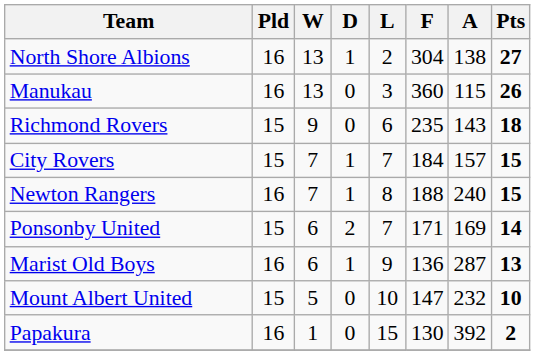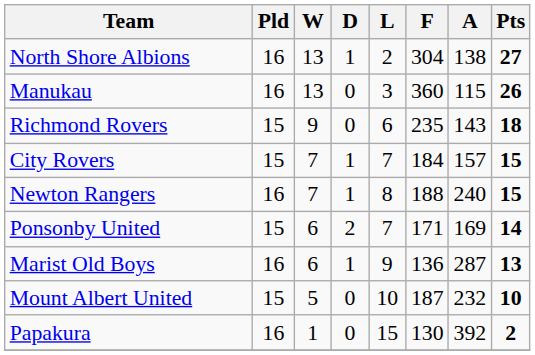 <table class="wikitable" style="text-align:center;">
 <tr>
 <th width=175>Team</th>
 <th width=20 abbr="Played">Pld</th>
 <th width=20 abbr="Won">W</th>
 <th width=20 abbr="Drawn">D</th>
 <th width=20 abbr="Lost">L</th>
 <th width=20 abbr="For">F</th>
 <th width=20 abbr="Against">A</th>
 <th width=20 abbr="Points">Pts</th>
 </tr>
 <tr>
 <td style="text-align:left;"><a href='#'>North Shore Albions</a></td>
 <td>16</td>
 <td>13</td>
 <td>1</td>
 <td>2</td>
 <td>304</td>
 <td>138</td>
 <td><strong>27</strong></td>
 </tr>
 <tr>
 <td style="text-align:left;"><a href='#'>Manukau</a></td>
 <td>16</td>
 <td>13</td>
 <td>0</td>
 <td>3</td>
 <td>360</td>
 <td>115</td>
 <td><strong>26</strong></td>
 </tr>
 <tr>
 <td style="text-align:left;"><a href='#'>Richmond Rovers</a></td>
 <td>15</td>
 <td>9</td>
 <td>0</td>
 <td>6</td>
 <td>235</td>
 <td>143</td>
 <td><strong>18</strong></td>
 </tr>
 <tr>
 <td style="text-align:left;"><a href='#'>City Rovers</a></td>
 <td>15</td>
 <td>7</td>
 <td>1</td>
 <td>7</td>
 <td>184</td>
 <td>157</td>
 <td><strong>15</strong></td>
 </tr>
 <tr>
 <td style="text-align:left;"><a href='#'>Newton Rangers</a></td>
 <td>16</td>
 <td>7</td>
 <td>1</td>
 <td>8</td>
 <td>188</td>
 <td>240</td>
 <td><strong>15</strong></td>
 </tr>
 <tr>
 <td style="text-align:left;"><a href='#'>Ponsonby United</a></td>
 <td>15</td>
 <td>6</td>
 <td>2</td>
 <td>7</td>
 <td>171</td>
 <td>169</td>
 <td><strong>14</strong></td>
 </tr>
 <tr>
 <td style="text-align:left;"><a href='#'>Marist Old Boys</a></td>
 <td>16</td>
 <td>6</td>
 <td>1</td>
 <td>9</td>
 <td>136</td>
 <td>287</td>
 <td><strong>13</strong></td>
 </tr>
 <tr>
 <td style="text-align:left;"><a href='#'>Mount Albert United</a></td>
 <td>15</td>
 <td>5</td>
 <td>0</td>
 <td>10</td>
-<td>147</td>
+<td>187</td>
 <td>232</td>
 <td><strong>10</strong></td>
 </tr>
 <tr>
 <td style="text-align:left;"><a href='#'>Papakura</a></td>
 <td>16</td>
 <td>1</td>
 <td>0</td>
 <td>15</td>
 <td>130</td>
 <td>392</td>
 <td><strong>2</strong></td>
 </tr>
 <tr>
 </tr>
 </table>
